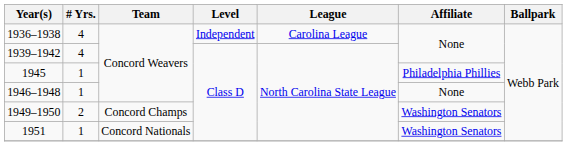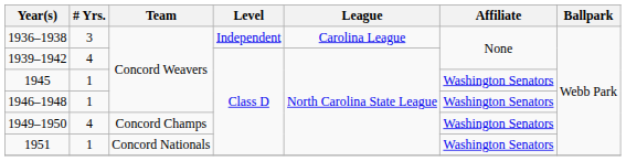 <table class="wikitable" style="text-align:center; font-size: 95%;">
 <tr>
 <th>Year(s)</th>
 <th># Yrs.</th>
 <th>Team</th>
 <th>Level</th>
 <th>League</th>
 <th>Affiliate</th>
 <th>Ballpark</th>
 </tr>
 <tr>
 <td>1936–1938</td>
-<td>4</td>
+<td>3</td>
 <td rowspan=4>Concord Weavers</td>
 <td><a href='#'>Independent</a></td>
 <td><a href='#'>Carolina League</a></td>
 <td rowspan=2>None</td>
 <td rowspan=6>Webb Park</td>
 </tr>
 <tr>
 <td>1939–1942</td>
 <td>4</td>
 <td rowspan=5><a href='#'>Class D</a></td>
 <td rowspan=5><a href='#'>North Carolina State League</a></td>
 </tr>
 <tr>
 <td>1945</td>
 <td>1</td>
-<td><a href='#'>Philadelphia Phillies</a></td>
+<td><a href='#'>Washington Senators</a></td>
 </tr>
 <tr>
 <td>1946–1948</td>
 <td>1</td>
-<td>None</td>
+<td><a href='#'>Washington Senators</a></td>
 </tr>
 <tr>
 <td>1949–1950</td>
-<td>2</td>
+<td>4</td>
 <td>Concord Champs</td>
 <td><a href='#'>Washington Senators</a></td>
 </tr>
 <tr>
 <td>1951</td>
 <td>1</td>
 <td>Concord Nationals</td>
 <td><a href='#'>Washington Senators</a></td>
 </tr>
 <tr>
 </tr>
 </table>
